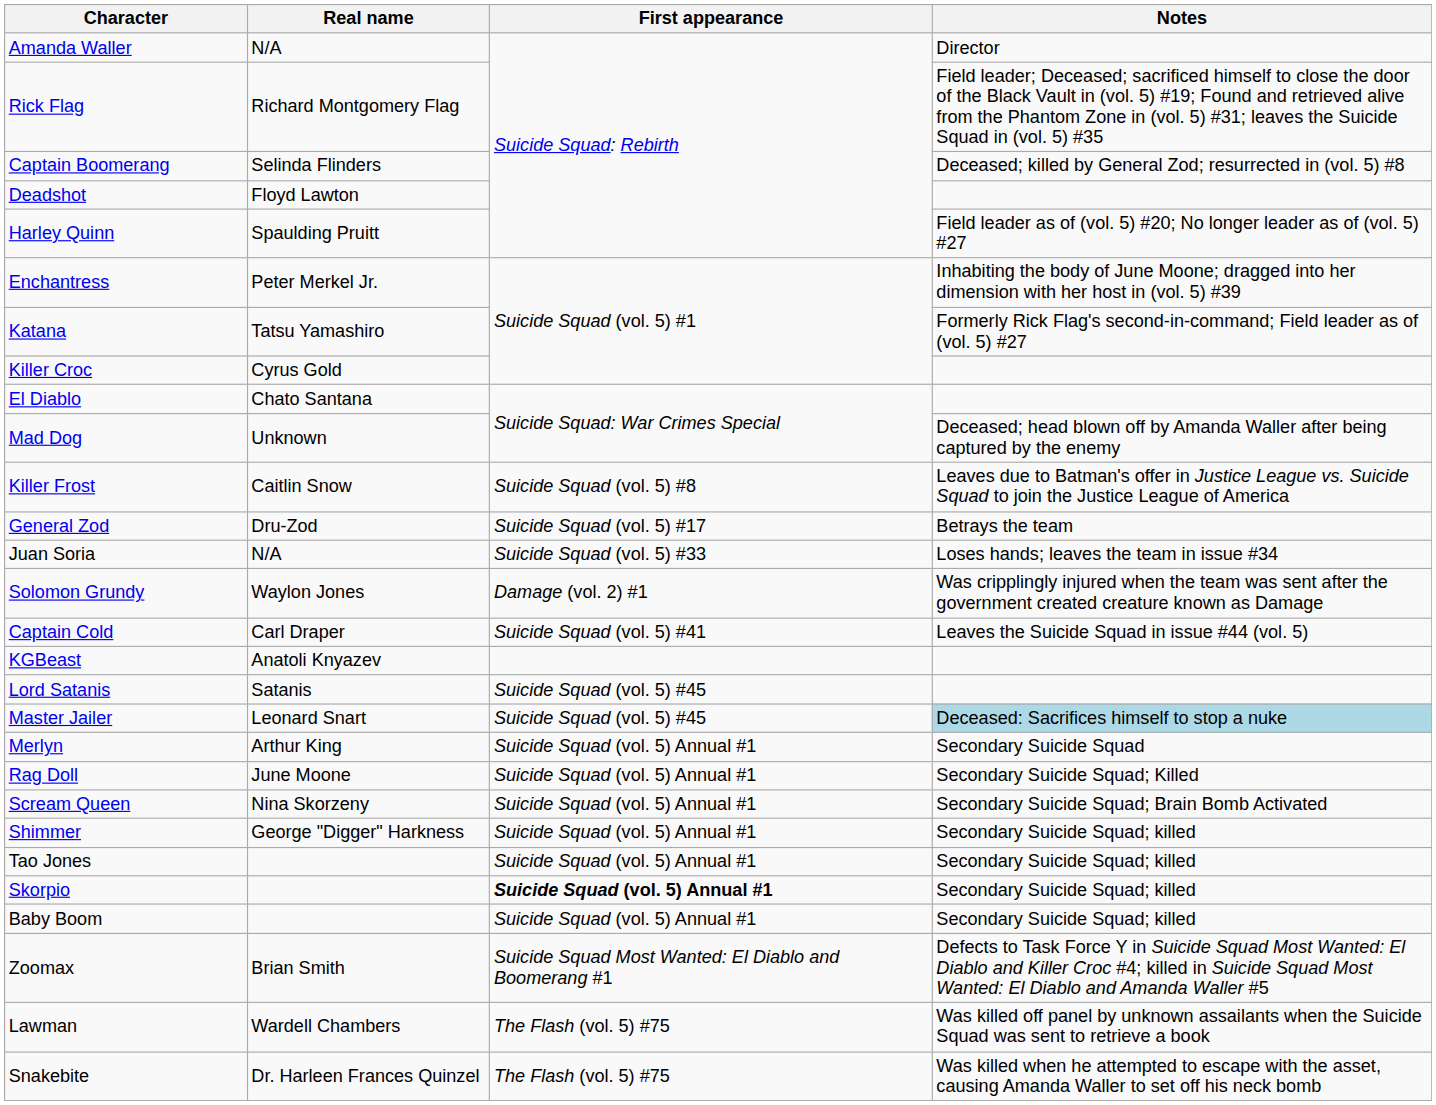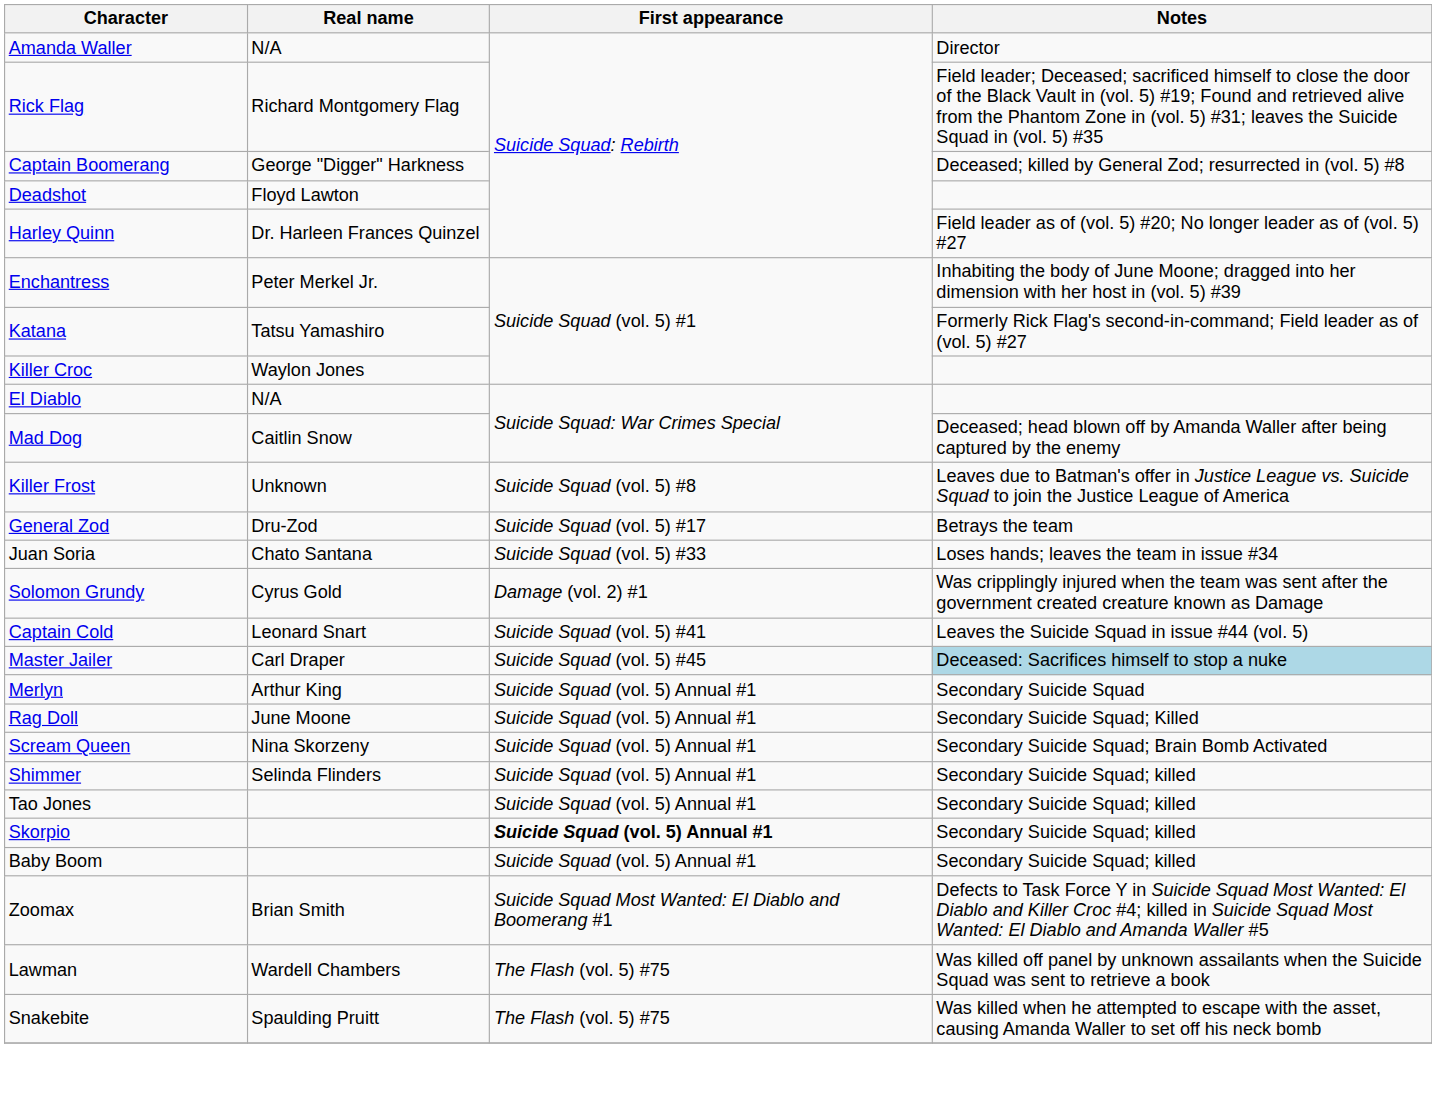 <table class="wikitable" width=100%>
 <tr>
 <th width=17%>Character</th>
 <th width=17%>Real name</th>
 <th width=31%>First appearance</th>
 <th width=35%>Notes</th>
 </tr>
 <tr>
 <td><a href='#'>Amanda Waller</a></td>
 <td>N/A</td>
 <td rowspan="5"><em><a href='#'>Suicide Squad</a>: <a href='#'>Rebirth</a></em></td>
 <td>Director</td>
 </tr>
 <tr>
 <td><a href='#'>Rick Flag</a></td>
 <td>Richard Montgomery Flag</td>
 <td>Field leader; Deceased; sacrificed himself to close the door of the Black Vault in (vol. 5) #19; Found and retrieved alive from the Phantom Zone in (vol. 5) #31; leaves the Suicide Squad in (vol. 5) #35</td>
 </tr>
 <tr>
 <td><a href='#'>Captain Boomerang</a></td>
-<td>Selinda Flinders</td>
+<td>George "Digger" Harkness</td>
 <td>Deceased; killed by General Zod; resurrected in (vol. 5) #8</td>
 </tr>
 <tr>
 <td><a href='#'>Deadshot</a></td>
 <td>Floyd Lawton</td>
 <td></td>
 </tr>
 <tr>
 <td><a href='#'>Harley Quinn</a></td>
-<td>Spaulding Pruitt</td>
+<td>Dr. Harleen Frances Quinzel</td>
 <td>Field leader as of (vol. 5) #20; No longer leader as of (vol. 5) #27</td>
 </tr>
 <tr>
 <td><a href='#'>Enchantress</a></td>
 <td>Peter Merkel Jr.</td>
 <td rowspan="3"><em>Suicide Squad</em> (vol. 5) #1</td>
 <td>Inhabiting the body of June Moone; dragged into her dimension with her host in (vol. 5) #39</td>
 </tr>
 <tr>
 <td><a href='#'>Katana</a></td>
 <td>Tatsu Yamashiro</td>
 <td>Formerly Rick Flag's second-in-command; Field leader as of (vol. 5) #27</td>
 </tr>
 <tr>
 <td><a href='#'>Killer Croc</a></td>
-<td>Cyrus Gold</td>
+<td>Waylon Jones</td>
 <td></td>
 </tr>
 <tr>
 <td><a href='#'>El Diablo</a></td>
-<td>Chato Santana</td>
+<td>N/A</td>
 <td rowspan="2"><em>Suicide Squad: War Crimes Special</em></td>
 <td></td>
 </tr>
 <tr>
 <td><a href='#'>Mad Dog</a></td>
-<td>Unknown</td>
+<td>Caitlin Snow</td>
 <td>Deceased; head blown off by Amanda Waller after being captured by the enemy</td>
 </tr>
 <tr>
 <td><a href='#'>Killer Frost</a></td>
-<td>Caitlin Snow</td>
+<td>Unknown</td>
 <td><em>Suicide Squad</em> (vol. 5) #8</td>
 <td>Leaves due to Batman's offer in <em>Justice League vs. Suicide Squad</em> to join the Justice League of America</td>
 </tr>
 <tr>
 <td><a href='#'>General Zod</a></td>
 <td>Dru-Zod</td>
 <td><em>Suicide Squad</em> (vol. 5) #17</td>
 <td>Betrays the team</td>
 </tr>
 <tr>
 <td>Juan Soria</td>
-<td>N/A</td>
+<td>Chato Santana</td>
 <td><em>Suicide Squad</em> (vol. 5) #33</td>
 <td>Loses hands; leaves the team in issue #34</td>
 </tr>
 <tr>
 <td><a href='#'>Solomon Grundy</a></td>
-<td>Waylon Jones</td>
+<td>Cyrus Gold</td>
 <td><em>Damage</em> (vol. 2) #1</td>
 <td>Was cripplingly injured when the team was sent after the government created creature known as Damage</td>
 </tr>
 <tr>
 <td><a href='#'>Captain Cold</a></td>
-<td>Carl Draper</td>
+<td>Leonard Snart</td>
 <td><em>Suicide Squad</em> (vol. 5) #41</td>
 <td>Leaves the Suicide Squad in issue #44 (vol. 5)</td>
 </tr>
 <tr>
-<td><a href='#'>KGBeast</a></td>
-<td>Anatoli Knyazev</td>
-<td></td>
-<td></td>
-</tr>
-<tr>
-<td><a href='#'>Lord Satanis</a></td>
-<td>Satanis</td>
-<td><em>Suicide Squad</em> (vol. 5) #45</td>
-<td></td>
-</tr>
-<tr>
 <td><a href='#'>Master Jailer</a></td>
-<td>Leonard Snart</td>
+<td>Carl Draper</td>
 <td><em>Suicide Squad</em> (vol. 5) #45</td>
 <td style="background: lightblue;">Deceased: Sacrifices himself to stop a nuke</td>
 </tr>
 <tr>
 <td><a href='#'>Merlyn</a></td>
 <td>Arthur King</td>
 <td><em>Suicide Squad</em> (vol. 5) Annual #1</td>
 <td>Secondary Suicide Squad</td>
 </tr>
 <tr>
 <td><a href='#'>Rag Doll</a></td>
 <td>June Moone</td>
 <td><em>Suicide Squad</em> (vol. 5) Annual #1</td>
 <td>Secondary Suicide Squad; Killed</td>
 </tr>
 <tr>
 <td><a href='#'>Scream Queen</a></td>
 <td>Nina Skorzeny</td>
 <td><em>Suicide Squad</em> (vol. 5) Annual #1</td>
 <td>Secondary Suicide Squad; Brain Bomb Activated</td>
 </tr>
 <tr>
 <td><a href='#'>Shimmer</a></td>
-<td>George "Digger" Harkness</td>
+<td>Selinda Flinders</td>
 <td><em>Suicide Squad</em> (vol. 5) Annual #1</td>
 <td>Secondary Suicide Squad; killed</td>
 </tr>
 <tr>
 <td>Tao Jones</td>
 <td></td>
 <td><em>Suicide Squad</em> (vol. 5) Annual #1</td>
 <td>Secondary Suicide Squad; killed</td>
 </tr>
 <tr>
 <td><a href='#'>Skorpio</a></td>
 <td></td>
 <td><strong><em>Suicide Squad</em> (vol. 5) Annual #1</strong></td>
 <td>Secondary Suicide Squad; killed</td>
 </tr>
 <tr>
 <td>Baby Boom</td>
 <td></td>
 <td><em>Suicide Squad</em> (vol. 5) Annual #1</td>
 <td>Secondary Suicide Squad; killed</td>
 </tr>
 <tr>
 <td>Zoomax</td>
 <td>Brian Smith</td>
 <td><em>Suicide Squad Most Wanted: El Diablo and Boomerang</em> #1</td>
 <td>Defects to Task Force Y in <em>Suicide Squad Most Wanted: El Diablo and Killer Croc</em> #4; killed in <em>Suicide Squad Most Wanted: El Diablo and Amanda Waller</em> #5</td>
 </tr>
 <tr>
 <td>Lawman</td>
 <td>Wardell Chambers</td>
 <td><em>The Flash</em> (vol. 5) #75</td>
 <td>Was killed off panel by unknown assailants when the Suicide Squad was sent to retrieve a book</td>
 </tr>
 <tr>
 <td>Snakebite</td>
-<td>Dr. Harleen Frances Quinzel</td>
+<td>Spaulding Pruitt</td>
 <td><em>The Flash</em> (vol. 5) #75</td>
 <td>Was killed when he attempted to escape with the asset, causing Amanda Waller to set off his neck bomb</td>
 </tr>
 <tr>
 </tr>
 </table>
